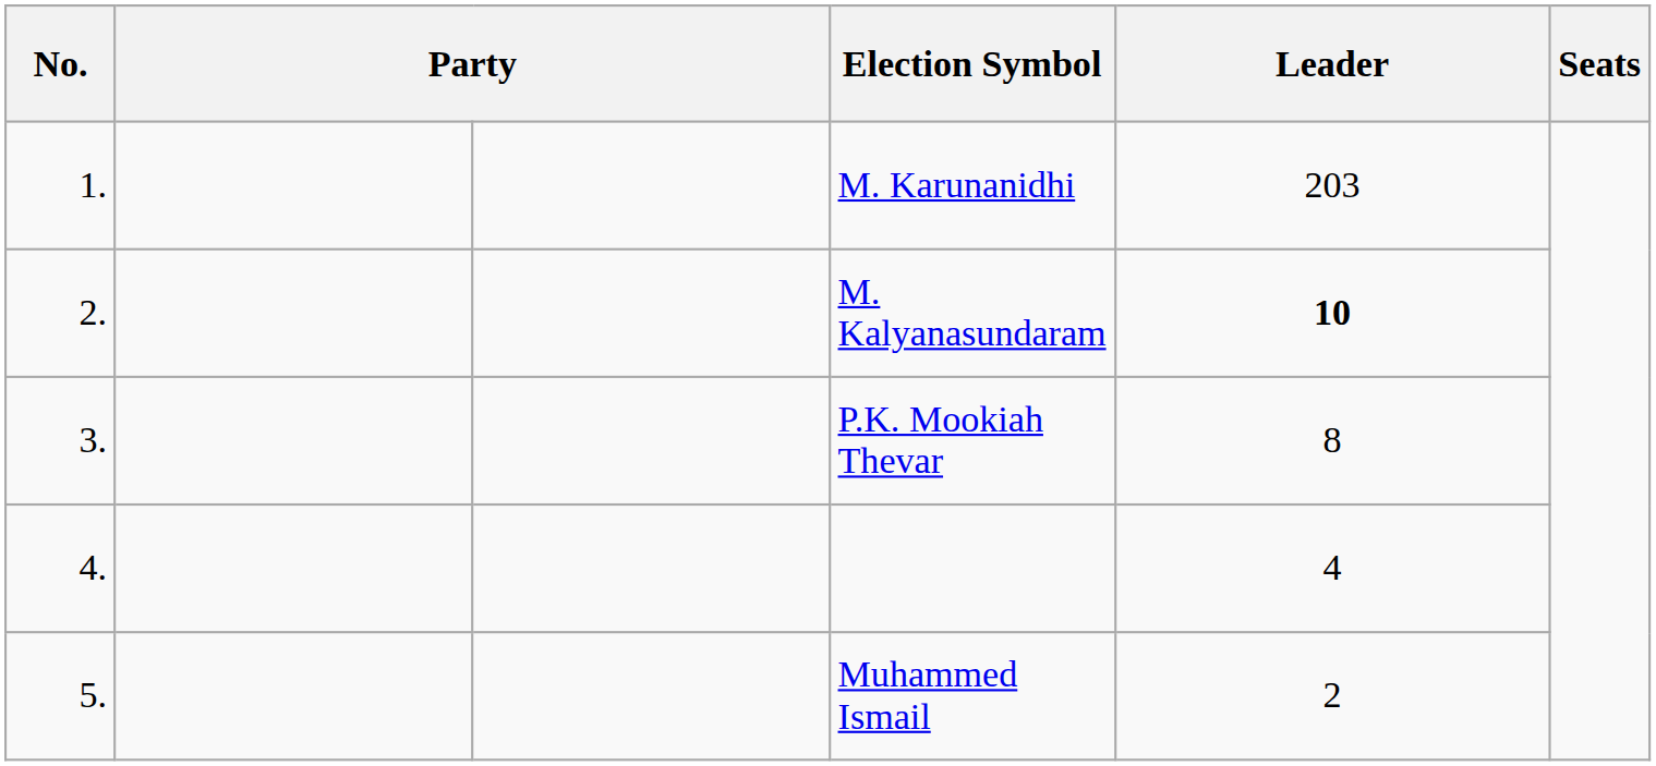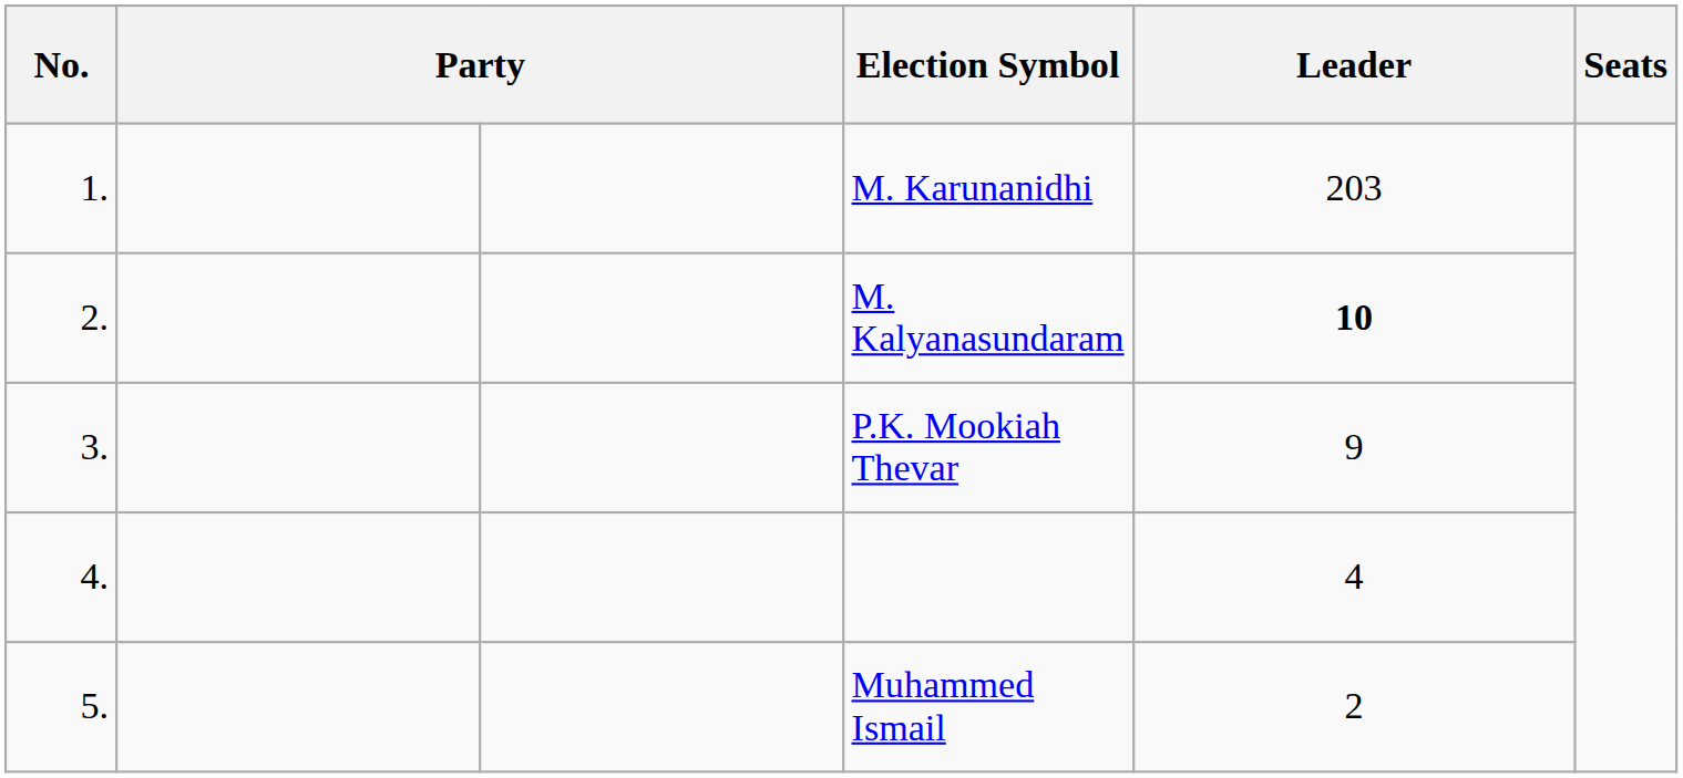 <table class="wikitable">
 <tr style="height: 50px;">
 <th scope="col" style="width:40px;">No.<br></th>
 <th scope="col" style="width:300px;"colspan="2">Party</th>
 <th scope="col" style="width:80px;">Election Symbol</th>
 <th scope="col" style="width:180px;">Leader</th>
 <th scope="col">Seats</th>
 </tr>
 <tr style="height: 55px;">
 <td style="text-align:right;">1.</td>
 <td></td>
 <td style="text-align:center;"></td>
 <td><a href='#'>M. Karunanidhi</a></td>
 <td style="text-align:center;">203</td>
 </tr>
 <tr style="height: 55px;">
 <td style="text-align:right;">2.</td>
 <td></td>
 <td style="text-align:center;"></td>
 <td><a href='#'>M. Kalyanasundaram</a></td>
 <td style="text-align:center;"><strong>10</strong></td>
 </tr>
 <tr style="height: 55px;">
 <td style="text-align:right;">3.</td>
 <td></td>
 <td style="text-align:center;"></td>
 <td><a href='#'>P.K. Mookiah Thevar</a></td>
-<td style="text-align:center;">8</td>
+<td style="text-align:center;">9</td>
 </tr>
 <tr style="height: 55px;">
 <td style="text-align:right;">4.</td>
 <td></td>
 <td style="text-align:center;"></td>
 <td></td>
 <td style="text-align:center;">4</td>
 </tr>
 <tr style="height: 55px;">
 <td style="text-align:right;">5.</td>
 <td></td>
 <td style="text-align:center;"></td>
 <td><a href='#'>Muhammed Ismail</a></td>
 <td style="text-align:center;">2</td>
 </tr>
 </table>
